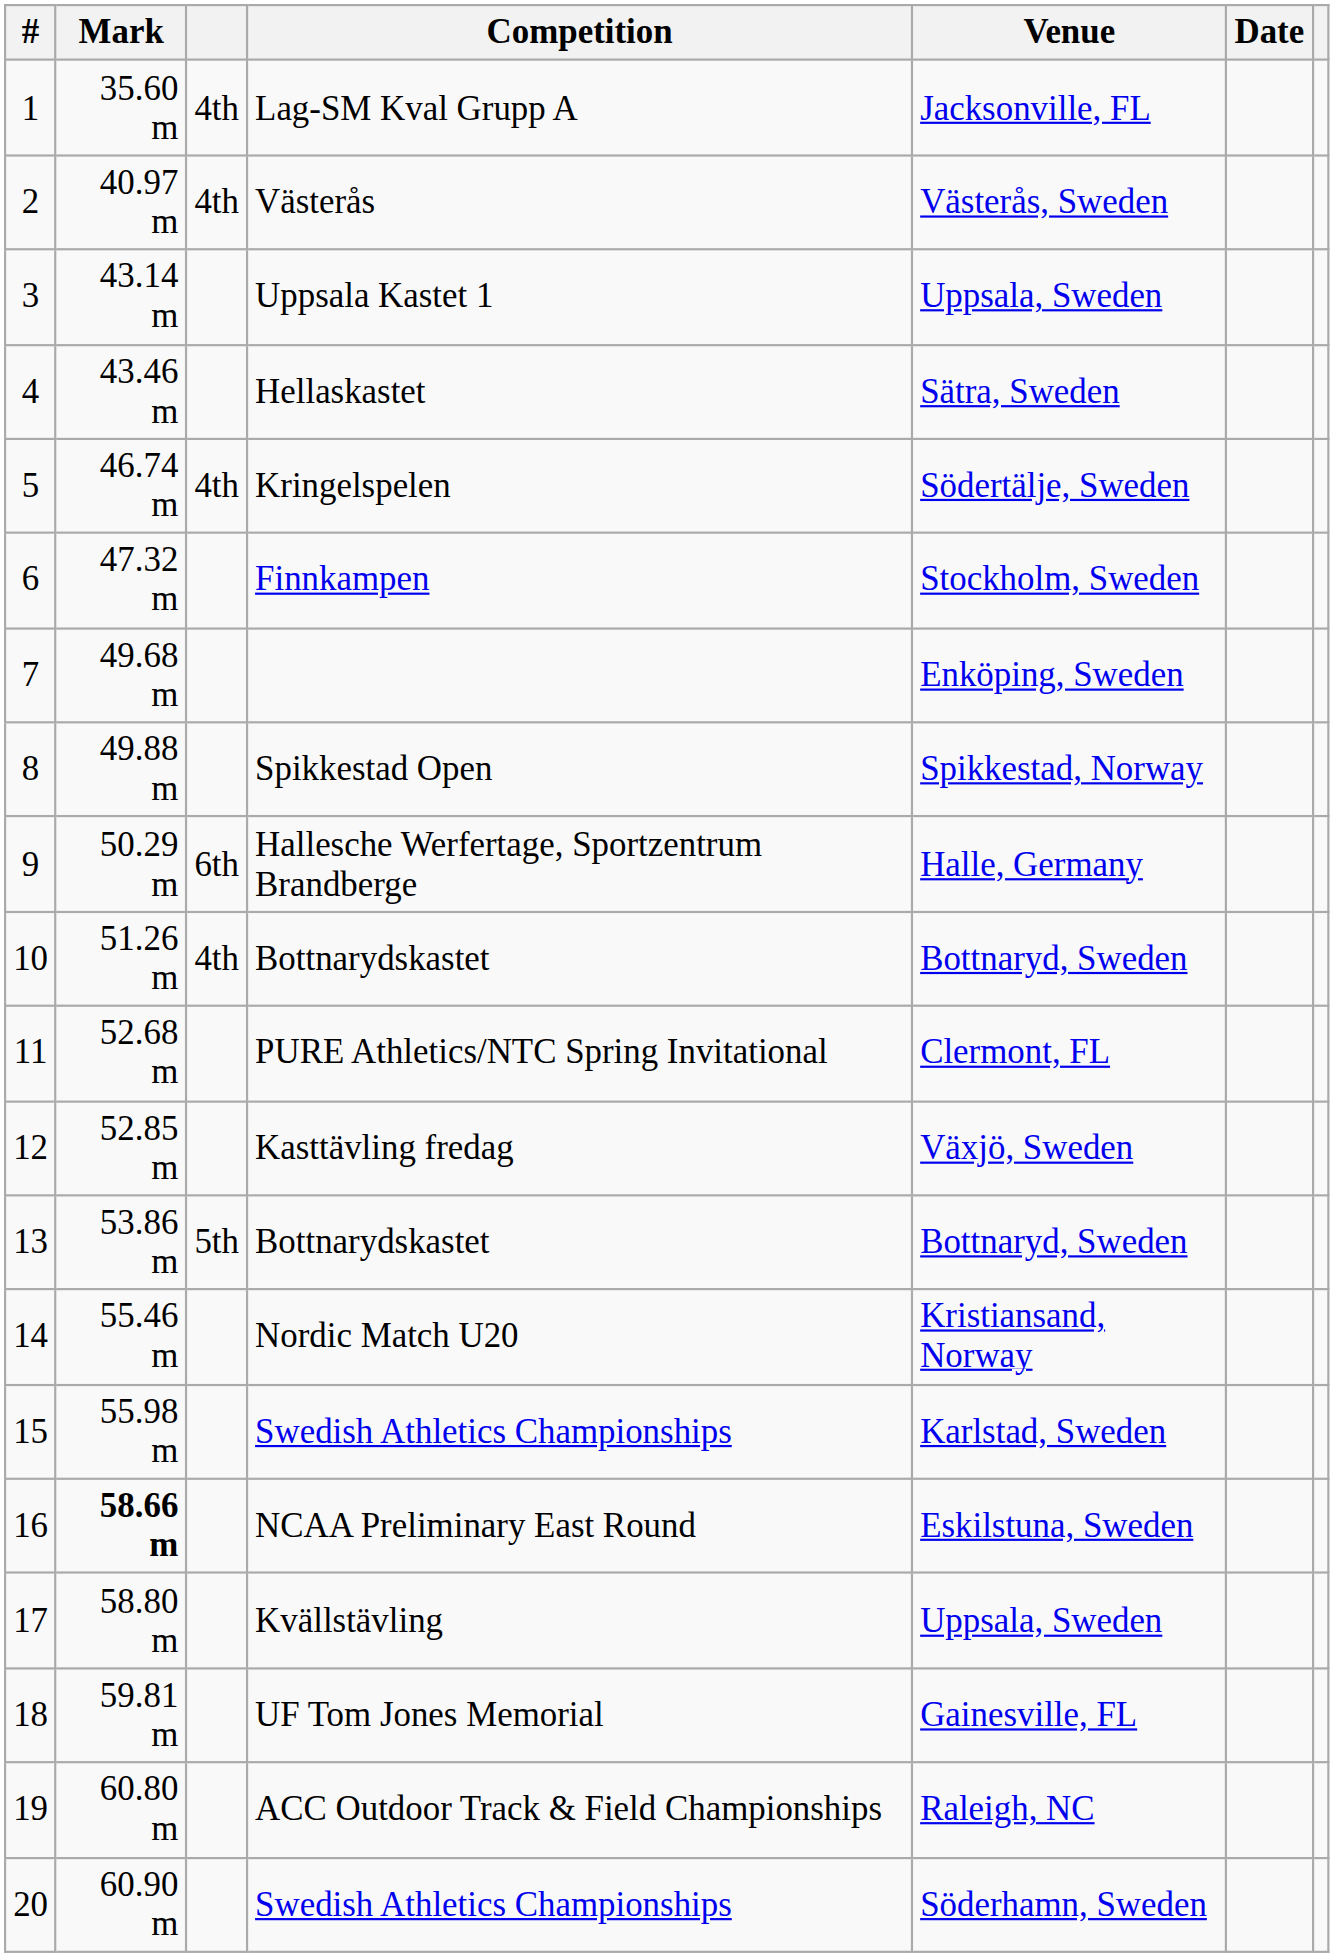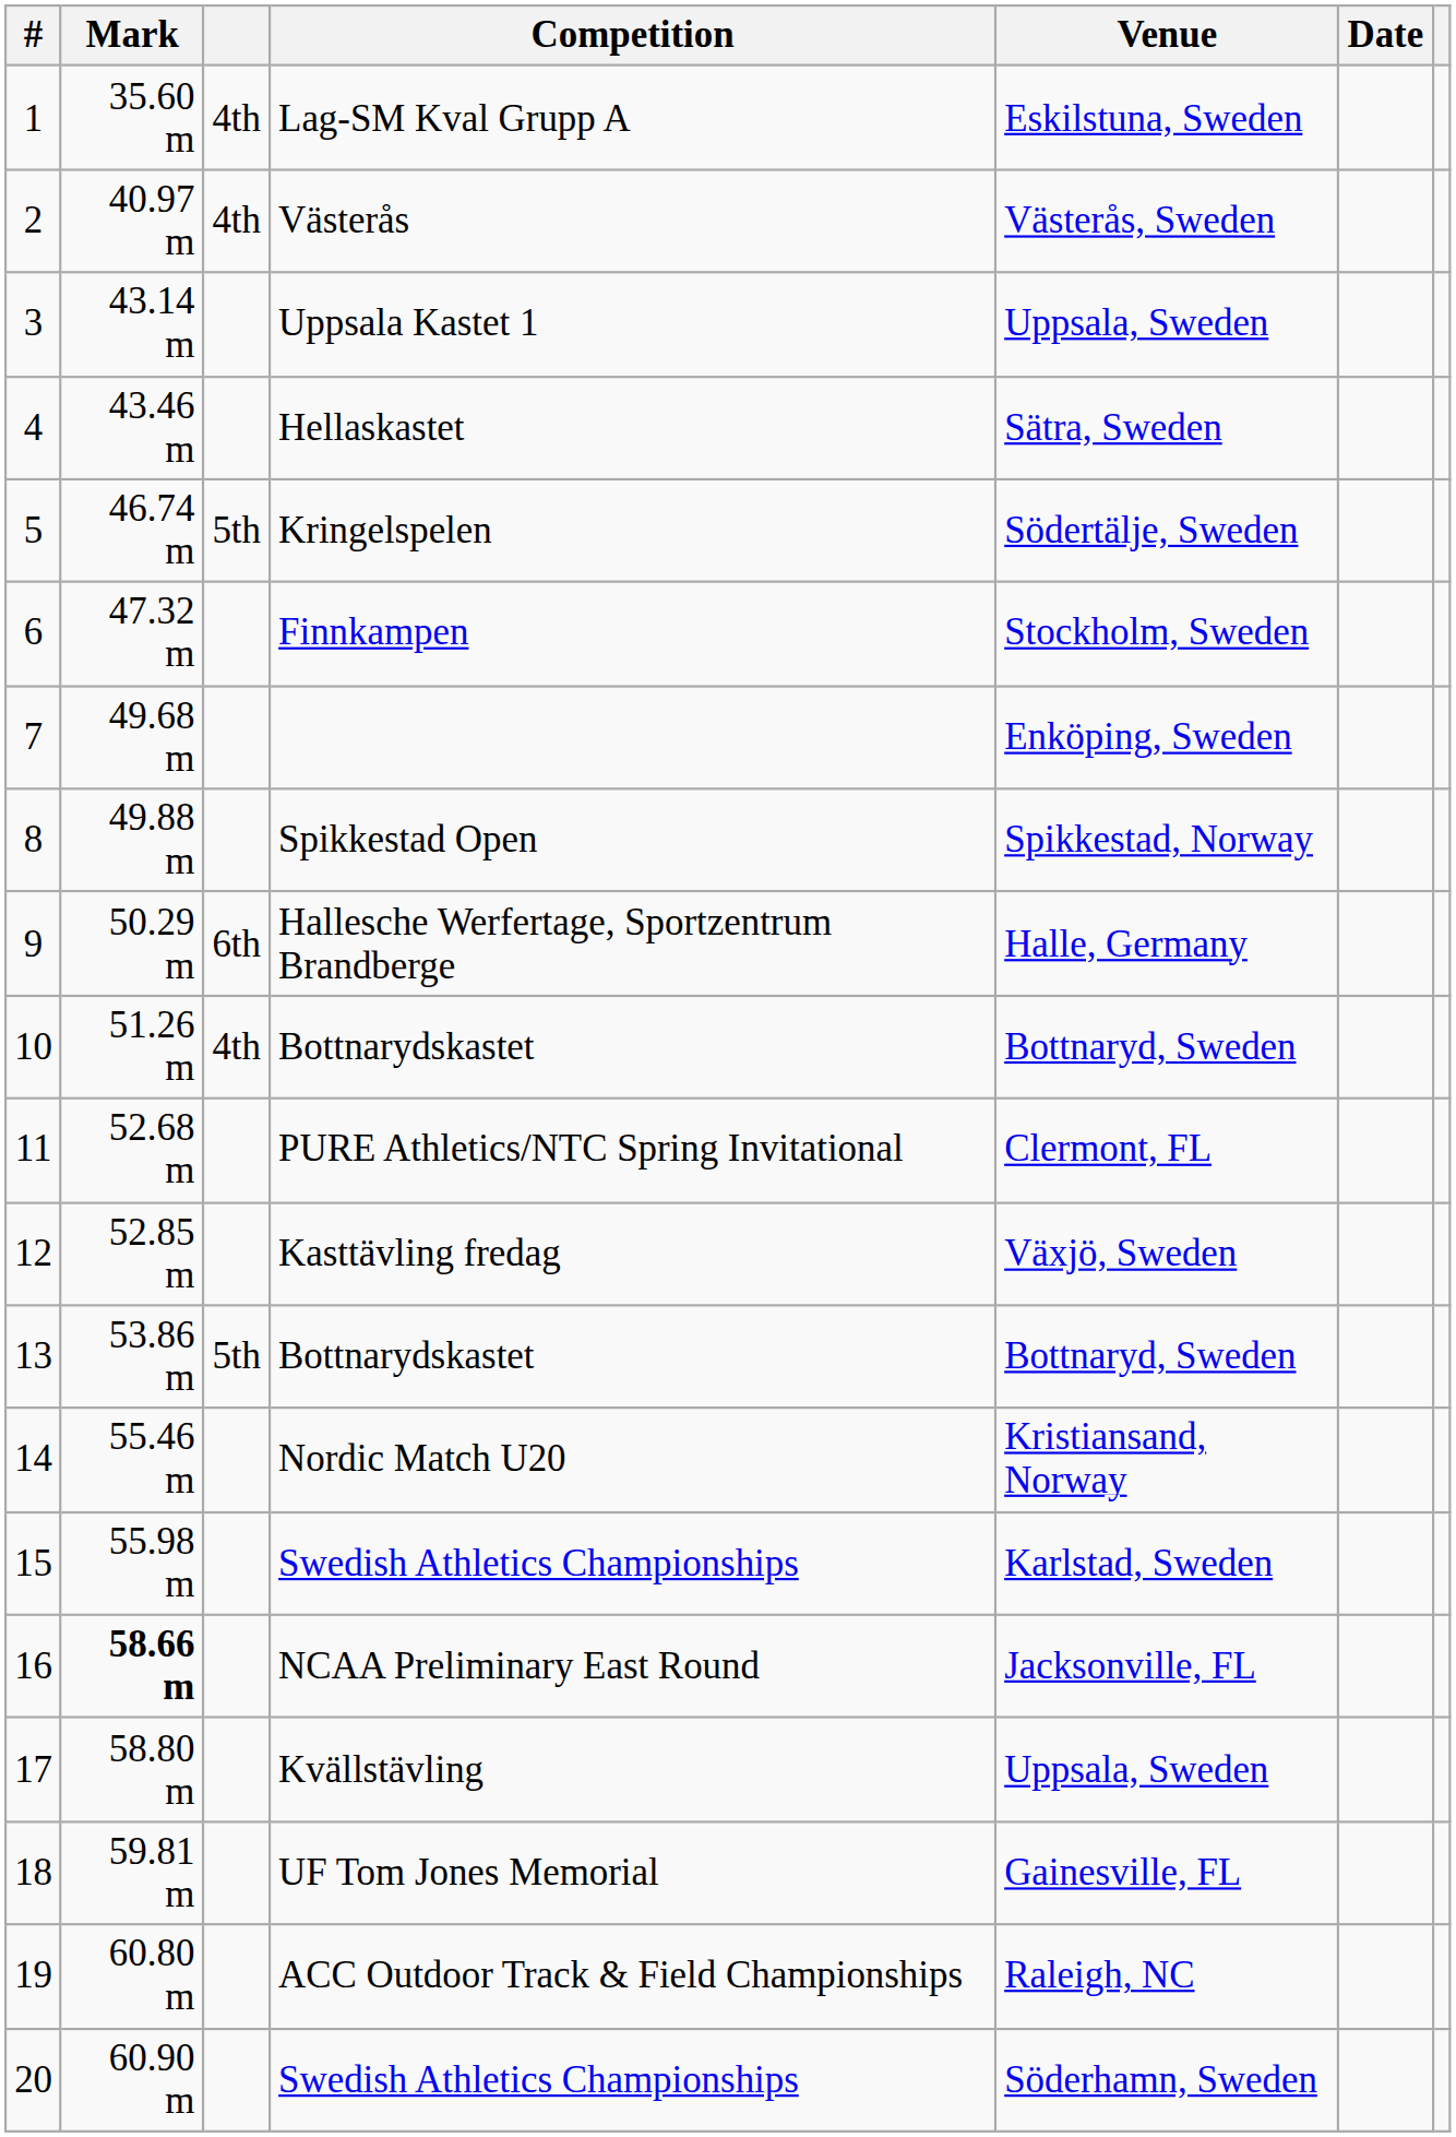 <table class="wikitable sortable">
 <tr>
 <th>#</th>
 <th>Mark</th>
 <th class=unsortable></th>
 <th>Competition</th>
 <th>Venue</th>
 <th>Date</th>
 <th></th>
 </tr>
 <tr>
 <td align=center>1</td>
 <td align=right>35.60 m</td>
 <td>4th</td>
 <td>Lag-SM Kval Grupp A</td>
-<td><a href='#'>Jacksonville, FL</a></td>
+<td><a href='#'>Eskilstuna, Sweden</a></td>
 <td align=right></td>
 <td></td>
 </tr>
 <tr>
 <td align=center>2</td>
 <td align=right>40.97 m</td>
 <td>4th</td>
 <td>Västerås</td>
 <td><a href='#'>Västerås, Sweden</a></td>
 <td align=right></td>
 <td></td>
 </tr>
 <tr>
 <td align=center>3</td>
 <td align=right>43.14 m</td>
 <td></td>
 <td>Uppsala Kastet 1</td>
 <td><a href='#'>Uppsala, Sweden</a></td>
 <td align=right></td>
 <td></td>
 </tr>
 <tr>
 <td align=center>4</td>
 <td align=right>43.46 m</td>
 <td></td>
 <td>Hellaskastet</td>
 <td><a href='#'>Sätra, Sweden</a></td>
 <td align=right></td>
 <td></td>
 </tr>
 <tr>
 <td align=center>5</td>
 <td align=right>46.74 m</td>
-<td>4th</td>
+<td>5th</td>
 <td>Kringelspelen</td>
 <td><a href='#'>Södertälje, Sweden</a></td>
 <td align=right></td>
 <td></td>
 </tr>
 <tr>
 <td align=center>6</td>
 <td align=right>47.32 m</td>
 <td></td>
 <td><a href='#'>Finnkampen</a></td>
 <td><a href='#'>Stockholm, Sweden</a></td>
 <td align=right></td>
 <td></td>
 </tr>
 <tr>
 <td align=center>7</td>
 <td align=right>49.68 m</td>
 <td></td>
 <td></td>
 <td><a href='#'>Enköping, Sweden</a></td>
 <td align=right></td>
 <td></td>
 </tr>
 <tr>
 <td align=center>8</td>
 <td align=right>49.88 m</td>
 <td></td>
 <td>Spikkestad Open</td>
 <td><a href='#'>Spikkestad, Norway</a></td>
 <td align=right></td>
 <td></td>
 </tr>
 <tr>
 <td align=center>9</td>
 <td align=right>50.29 m</td>
 <td>6th</td>
 <td>Hallesche Werfertage, Sportzentrum Brandberge</td>
 <td><a href='#'>Halle, Germany</a></td>
 <td align=right></td>
 <td></td>
 </tr>
 <tr>
 <td align=center>10</td>
 <td align=right>51.26 m</td>
 <td>4th</td>
 <td>Bottnarydskastet</td>
 <td><a href='#'>Bottnaryd, Sweden</a></td>
 <td align=right></td>
 <td></td>
 </tr>
 <tr>
 <td align=center>11</td>
 <td align=right>52.68 m</td>
 <td></td>
 <td>PURE Athletics/NTC Spring Invitational</td>
 <td><a href='#'>Clermont, FL</a></td>
 <td align=right></td>
 <td></td>
 </tr>
 <tr>
 <td align=center>12</td>
 <td align=right>52.85 m</td>
 <td></td>
 <td>Kasttävling fredag</td>
 <td><a href='#'>Växjö, Sweden</a></td>
 <td align=right></td>
 <td></td>
 </tr>
 <tr>
 <td align=center>13</td>
 <td align=right>53.86 m</td>
 <td>5th</td>
 <td>Bottnarydskastet</td>
 <td><a href='#'>Bottnaryd, Sweden</a></td>
 <td align=right></td>
 <td></td>
 </tr>
 <tr>
 <td align=center>14</td>
 <td align=right>55.46 m</td>
 <td></td>
 <td>Nordic Match U20</td>
 <td><a href='#'>Kristiansand, Norway</a></td>
 <td align=right></td>
 <td></td>
 </tr>
 <tr>
 <td align=center>15</td>
 <td align=right>55.98 m</td>
 <td></td>
 <td><a href='#'>Swedish Athletics Championships</a></td>
 <td><a href='#'>Karlstad, Sweden</a></td>
 <td align=right><a href='#'></a></td>
 <td></td>
 </tr>
 <tr>
 <td align=center>16</td>
 <td align=right><strong>58.66 m</strong></td>
 <td> </td>
 <td>NCAA Preliminary East Round</td>
-<td><a href='#'>Eskilstuna, Sweden</a></td>
+<td><a href='#'>Jacksonville, FL</a></td>
 <td align=right></td>
 <td></td>
 </tr>
 <tr>
 <td align=center>17</td>
 <td align=right>58.80 m</td>
 <td></td>
 <td>Kvällstävling</td>
 <td><a href='#'>Uppsala, Sweden</a></td>
 <td align=right></td>
 <td></td>
 </tr>
 <tr>
 <td align=center>18</td>
 <td align=right>59.81 m</td>
 <td></td>
 <td>UF Tom Jones Memorial</td>
 <td><a href='#'>Gainesville, FL</a></td>
 <td align=right></td>
 <td></td>
 </tr>
 <tr>
 <td align=center>19</td>
 <td align=right>60.80 m</td>
 <td></td>
 <td>ACC Outdoor Track & Field Championships</td>
 <td><a href='#'>Raleigh, NC</a></td>
 <td align=right></td>
 <td></td>
 </tr>
 <tr>
 <td align=center>20</td>
 <td align=right>60.90 m</td>
 <td></td>
 <td><a href='#'>Swedish Athletics Championships</a></td>
 <td><a href='#'>Söderhamn, Sweden</a></td>
 <td align=right></td>
 <td></td>
 </tr>
 </table>
